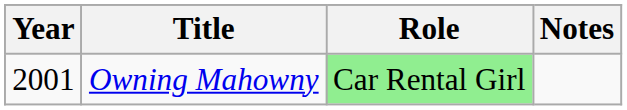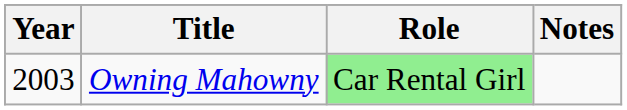 <table class="wikitable sortable">
 <tr>
 <th>Year</th>
 <th>Title</th>
 <th>Role</th>
 <th class="unsortable">Notes</th>
 </tr>
 <tr>
-<td>2001</td>
+<td>2003</td>
 <td><em><a href='#'>Owning Mahowny</a></em></td>
 <td style="background: lightgreen;">Car Rental Girl</td>
 <td></td>
 </tr>
 </table>
